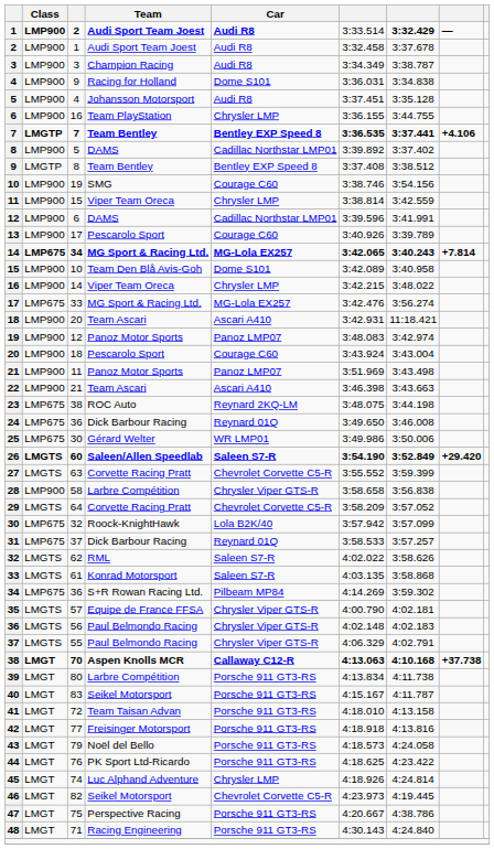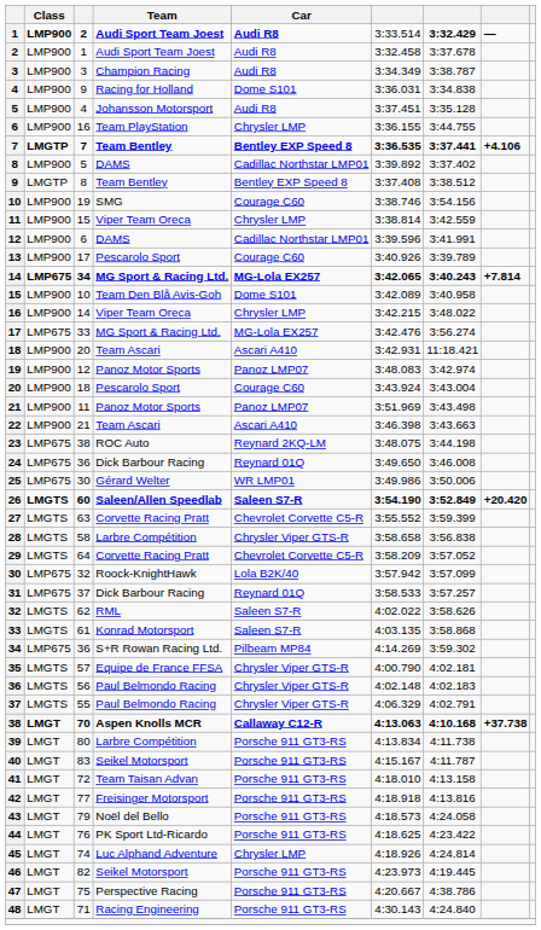 <table class="wikitable sortable" style="font-size: 85%;">
 <tr>
 <th scope="col"></th>
 <th scope="col">Class</th>
 <th scope="col"></th>
 <th scope="col">Team</th>
 <th scope="col">Car</th>
 <th scope="col"></th>
 <th scope="col"></th>
 <th scope="col"></th>
 <th scope="col"></th>
 </tr>
 <tr>
 <th scope="row"><strong>1</strong></th>
 <td><strong>LMP900</strong></td>
 <td align=center><strong>2</strong></td>
 <td><a href='#'><strong>Audi Sport Team Joest</strong></a></td>
 <td><a href='#'><strong>Audi R8</strong></a></td>
 <td align=center>3:33.514</td>
 <td align=center><strong>3:32.429</strong></td>
 <td><strong>—</strong></td>
 <td><strong></strong></td>
 </tr>
 <tr>
 <th scope="row">2</th>
 <td>LMP900</td>
 <td align=center>1</td>
 <td><a href='#'>Audi Sport Team Joest</a></td>
 <td><a href='#'>Audi R8</a></td>
 <td align=center>3:32.458</td>
 <td align=center>3:37.678</td>
 <td></td>
 <td></td>
 </tr>
 <tr>
 <th scope="row">3</th>
 <td>LMP900</td>
 <td align=center>3</td>
 <td><a href='#'>Champion Racing</a></td>
 <td><a href='#'>Audi R8</a></td>
 <td align=center>3:34.349</td>
 <td align=center>3:38.787</td>
 <td></td>
 <td></td>
 </tr>
 <tr>
 <th scope="row">4</th>
 <td>LMP900</td>
 <td align=center>9</td>
 <td><a href='#'>Racing for Holland</a></td>
 <td><a href='#'>Dome S101</a></td>
 <td align=center>3:36.031</td>
 <td align=center>3:34.838</td>
 <td></td>
 <td></td>
 </tr>
 <tr>
 <th scope="row">5</th>
 <td>LMP900</td>
 <td align=center>4</td>
 <td><a href='#'>Johansson Motorsport</a></td>
 <td><a href='#'>Audi R8</a></td>
 <td align=center>3:37.451</td>
 <td align=center>3:35.128</td>
 <td></td>
 <td></td>
 </tr>
 <tr>
 <th scope="row">6</th>
 <td>LMP900</td>
 <td align=center>16</td>
 <td><a href='#'>Team PlayStation</a></td>
 <td><a href='#'>Chrysler LMP</a></td>
 <td align=center>3:36.155</td>
 <td align=center>3:44.755</td>
 <td></td>
 <td></td>
 </tr>
 <tr>
 <th scope="row"><strong>7</strong></th>
 <td><strong>LMGTP</strong></td>
 <td align=center><strong>7</strong></td>
 <td><a href='#'><strong>Team Bentley</strong></a></td>
 <td><a href='#'><strong>Bentley EXP Speed 8</strong></a></td>
 <td align=center><strong>3:36.535</strong></td>
 <td align=center><strong>3:37.441</strong></td>
 <td><strong>+4.106</strong></td>
 <td><strong></strong></td>
 </tr>
 <tr>
 <th scope="row">8</th>
 <td>LMP900</td>
 <td align=center>5</td>
 <td><a href='#'>DAMS</a></td>
 <td><a href='#'>Cadillac Northstar LMP01</a></td>
 <td align=center>3:39.892</td>
 <td align=center>3:37.402</td>
 <td></td>
 <td></td>
 </tr>
 <tr>
 <th scope="row">9</th>
 <td>LMGTP</td>
 <td align=center>8</td>
 <td><a href='#'>Team Bentley</a></td>
 <td><a href='#'>Bentley EXP Speed 8</a></td>
 <td align=center>3:37.408</td>
 <td align=center>3:38.512</td>
 <td></td>
 <td></td>
 </tr>
 <tr>
 <th scope="row">10</th>
 <td>LMP900</td>
 <td align=center>19</td>
 <td>SMG</td>
 <td><a href='#'>Courage C60</a></td>
 <td align=center>3:38.746</td>
 <td align=center>3:54.156</td>
 <td></td>
 <td></td>
 </tr>
 <tr>
 <th scope="row">11</th>
 <td>LMP900</td>
 <td align=center>15</td>
 <td><a href='#'>Viper Team Oreca</a></td>
 <td><a href='#'>Chrysler LMP</a></td>
 <td align=center>3:38.814</td>
 <td align=center>3:42.559</td>
 <td></td>
 <td></td>
 </tr>
 <tr>
 <th scope="row">12</th>
 <td>LMP900</td>
 <td align=center>6</td>
 <td><a href='#'>DAMS</a></td>
 <td><a href='#'>Cadillac Northstar LMP01</a></td>
 <td align=center>3:39.596</td>
 <td align=center>3:41.991</td>
 <td></td>
 <td></td>
 </tr>
 <tr>
 <th scope="row">13</th>
 <td>LMP900</td>
 <td align=center>17</td>
 <td><a href='#'>Pescarolo Sport</a></td>
 <td><a href='#'>Courage C60</a></td>
 <td align=center>3:40.926</td>
 <td align=center>3:39.789</td>
 <td></td>
 <td></td>
 </tr>
 <tr>
 <th scope="row"><strong>14</strong></th>
 <td><strong>LMP675</strong></td>
 <td align=center><strong>34</strong></td>
 <td><a href='#'><strong>MG Sport & Racing Ltd.</strong></a></td>
 <td><strong><a href='#'>MG-Lola EX257</a></strong></td>
 <td align=center><strong>3:42.065</strong></td>
 <td align=center><strong>3:40.243</strong></td>
 <td><strong>+7.814</strong></td>
 <td><strong></strong></td>
 </tr>
 <tr>
 <th scope="row">15</th>
 <td>LMP900</td>
 <td align=center>10</td>
 <td><a href='#'>Team Den Blå Avis-Goh</a></td>
 <td><a href='#'>Dome S101</a></td>
 <td align=center>3:42.089</td>
 <td align=center>3:40.958</td>
 <td></td>
 <td></td>
 </tr>
 <tr>
 <th scope="row">16</th>
 <td>LMP900</td>
 <td align=center>14</td>
 <td><a href='#'>Viper Team Oreca</a></td>
 <td><a href='#'>Chrysler LMP</a></td>
 <td align=center>3:42.215</td>
 <td align=center>3:48.022</td>
 <td></td>
 <td></td>
 </tr>
 <tr>
 <th scope="row">17</th>
 <td>LMP675</td>
 <td align=center>33</td>
 <td><a href='#'>MG Sport & Racing Ltd.</a></td>
 <td><a href='#'>MG-Lola EX257</a></td>
 <td align=center>3:42.476</td>
 <td align=center>3:56.274</td>
 <td></td>
 <td></td>
 </tr>
 <tr>
 <th scope="row">18</th>
 <td>LMP900</td>
 <td align=center>20</td>
 <td><a href='#'>Team Ascari</a></td>
 <td><a href='#'>Ascari A410</a></td>
 <td align=center>3:42.931</td>
 <td align=center>11:18.421</td>
 <td></td>
 <td></td>
 </tr>
 <tr>
 <th scope="row">19</th>
 <td>LMP900</td>
 <td align=center>12</td>
 <td><a href='#'>Panoz Motor Sports</a></td>
 <td><a href='#'>Panoz LMP07</a></td>
 <td align=center>3:48.083</td>
 <td align=center>3:42.974</td>
 <td></td>
 <td></td>
 </tr>
 <tr>
 <th scope="row">20</th>
 <td>LMP900</td>
 <td align=center>18</td>
 <td><a href='#'>Pescarolo Sport</a></td>
 <td><a href='#'>Courage C60</a></td>
 <td align=center>3:43.924</td>
 <td align=center>3:43.004</td>
 <td></td>
 <td></td>
 </tr>
 <tr>
 <th scope="row">21</th>
 <td>LMP900</td>
 <td align=center>11</td>
 <td><a href='#'>Panoz Motor Sports</a></td>
 <td><a href='#'>Panoz LMP07</a></td>
 <td align=center>3:51.969</td>
 <td align=center>3:43.498</td>
 <td></td>
 <td></td>
 </tr>
 <tr>
 <th scope="row">22</th>
 <td>LMP900</td>
 <td align=center>21</td>
 <td><a href='#'>Team Ascari</a></td>
 <td><a href='#'>Ascari A410</a></td>
 <td align=center>3:46.398</td>
 <td align=center>3:43.663</td>
 <td></td>
 <td></td>
 </tr>
 <tr>
 <th scope="row">23</th>
 <td>LMP675</td>
 <td align=center>38</td>
 <td>ROC Auto</td>
 <td><a href='#'>Reynard 2KQ-LM</a></td>
 <td align=center>3:48.075</td>
 <td align=center>3:44.198</td>
 <td></td>
 <td></td>
 </tr>
 <tr>
 <th scope="row">24</th>
 <td>LMP675</td>
 <td align=center>36</td>
 <td>Dick Barbour Racing</td>
 <td><a href='#'>Reynard 01Q</a></td>
 <td align=center>3:49.650</td>
 <td align=center>3:46.008</td>
 <td></td>
 <td></td>
 </tr>
 <tr>
 <th scope="row">25</th>
 <td>LMP675</td>
 <td align=center>30</td>
 <td><a href='#'>Gérard Welter</a></td>
 <td><a href='#'>WR LMP01</a></td>
 <td align=center>3:49.986</td>
 <td align=center>3:50.006</td>
 <td></td>
 <td></td>
 </tr>
 <tr>
 <th scope="row"><strong>26</strong></th>
 <td><strong>LMGTS</strong></td>
 <td align=center><strong>60</strong></td>
 <td><a href='#'><strong>Saleen/Allen Speedlab</strong></a></td>
 <td><a href='#'><strong>Saleen S7-R</strong></a></td>
 <td align=center><strong>3:54.190</strong></td>
 <td align=center><strong>3:52.849</strong></td>
-<td><strong>+29.420</strong></td>
+<td><strong>+20.420</strong></td>
 <td><strong></strong></td>
 </tr>
 <tr>
 <th scope="row">27</th>
 <td>LMGTS</td>
 <td align=center>63</td>
 <td><a href='#'>Corvette Racing Pratt</a></td>
 <td><a href='#'>Chevrolet Corvette C5-R</a></td>
 <td align=center>3:55.552</td>
 <td align=center>3:59.399</td>
 <td></td>
 <td></td>
 </tr>
 <tr>
 <th scope="row">28</th>
-<td>LMP900</td>
+<td>LMGTS</td>
 <td align=center>58</td>
 <td><a href='#'>Larbre Compétition</a></td>
 <td><a href='#'>Chrysler Viper GTS-R</a></td>
 <td align=center>3:58.658</td>
 <td align=center>3:56.838</td>
 <td></td>
 <td></td>
 </tr>
 <tr>
 <th scope="row">29</th>
 <td>LMGTS</td>
 <td align=center>64</td>
 <td><a href='#'>Corvette Racing Pratt</a></td>
 <td><a href='#'>Chevrolet Corvette C5-R</a></td>
 <td align=center>3:58.209</td>
 <td align=center>3:57.052</td>
 <td></td>
 <td></td>
 </tr>
 <tr>
 <th scope="row">30</th>
 <td>LMP675</td>
 <td align=center>32</td>
 <td>Roock-KnightHawk</td>
 <td><a href='#'>Lola B2K/40</a></td>
 <td align=center>3:57.942</td>
 <td align=center>3:57.099</td>
 <td></td>
 <td></td>
 </tr>
 <tr>
 <th scope="row">31</th>
 <td>LMP675</td>
 <td align=center>37</td>
 <td>Dick Barbour Racing</td>
 <td><a href='#'>Reynard 01Q</a></td>
 <td align=center>3:58.533</td>
 <td align=center>3:57.257</td>
 <td></td>
 <td></td>
 </tr>
 <tr>
 <th scope="row">32</th>
 <td>LMGTS</td>
 <td align=center>62</td>
 <td><a href='#'>RML</a></td>
 <td><a href='#'>Saleen S7-R</a></td>
 <td align=center>4:02.022</td>
 <td align=center>3:58.626</td>
 <td></td>
 <td></td>
 </tr>
 <tr>
 <th scope="row">33</th>
 <td>LMGTS</td>
 <td align=center>61</td>
 <td><a href='#'>Konrad Motorsport</a></td>
 <td><a href='#'>Saleen S7-R</a></td>
 <td align=center>4:03.135</td>
 <td align=center>3:58.868</td>
 <td></td>
 <td></td>
 </tr>
 <tr>
 <th scope="row">34</th>
 <td>LMP675</td>
 <td align=center>36</td>
 <td>S+R Rowan Racing Ltd.</td>
 <td><a href='#'>Pilbeam MP84</a></td>
 <td align=center>4:14.269</td>
 <td align=center>3:59.302</td>
 <td></td>
 <td></td>
 </tr>
 <tr>
 <th scope="row">35</th>
 <td>LMGTS</td>
 <td align=center>57</td>
 <td><a href='#'>Equipe de France FFSA</a></td>
 <td><a href='#'>Chrysler Viper GTS-R</a></td>
 <td align=center>4:00.790</td>
 <td align=center>4:02.181</td>
 <td></td>
 <td></td>
 </tr>
 <tr>
 <th scope="row">36</th>
 <td>LMGTS</td>
 <td align=center>56</td>
 <td><a href='#'>Paul Belmondo Racing</a></td>
 <td><a href='#'>Chrysler Viper GTS-R</a></td>
 <td align=center>4:02.148</td>
 <td align=center>4:02.183</td>
 <td></td>
 <td></td>
 </tr>
 <tr>
 <th scope="row">37</th>
 <td>LMGTS</td>
 <td align=center>55</td>
 <td><a href='#'>Paul Belmondo Racing</a></td>
 <td><a href='#'>Chrysler Viper GTS-R</a></td>
 <td align=center>4:06.329</td>
 <td align=center>4:02.791</td>
 <td></td>
 <td></td>
 </tr>
 <tr>
 <th scope="row"><strong>38</strong></th>
 <td><strong>LMGT</strong></td>
 <td align=center><strong>70</strong></td>
 <td><strong>Aspen Knolls MCR</strong></td>
 <td><a href='#'><strong>Callaway C12-R</strong></a></td>
 <td align=center><strong>4:13.063</strong></td>
 <td align=center><strong>4:10.168</strong></td>
 <td><strong>+37.738</strong></td>
 <td><strong></strong></td>
 </tr>
 <tr>
 <th scope="row">39</th>
 <td>LMGT</td>
 <td align=center>80</td>
 <td><a href='#'>Larbre Compétition</a></td>
 <td><a href='#'>Porsche 911 GT3-RS</a></td>
 <td align=center>4:13.834</td>
 <td align=center>4:11.738</td>
 <td></td>
 <td></td>
 </tr>
 <tr>
 <th scope="row">40</th>
 <td>LMGT</td>
 <td align=center>83</td>
 <td><a href='#'>Seikel Motorsport</a></td>
 <td><a href='#'>Porsche 911 GT3-RS</a></td>
 <td align=center>4:15.167</td>
 <td align=center>4:11.787</td>
 <td></td>
 <td></td>
 </tr>
 <tr>
 <th scope="row">41</th>
 <td>LMGT</td>
 <td align=center>72</td>
 <td><a href='#'>Team Taisan Advan</a></td>
 <td><a href='#'>Porsche 911 GT3-RS</a></td>
 <td align=center>4:18.010</td>
 <td align=center>4:13.158</td>
 <td></td>
 <td></td>
 </tr>
 <tr>
 <th scope="row">42</th>
 <td>LMGT</td>
 <td align=center>77</td>
 <td><a href='#'>Freisinger Motorsport</a></td>
 <td><a href='#'>Porsche 911 GT3-RS</a></td>
 <td align=center>4:18.918</td>
 <td align=center>4:13.816</td>
 <td></td>
 <td></td>
 </tr>
 <tr>
 <th scope="row">43</th>
 <td>LMGT</td>
 <td align=center>79</td>
 <td>Noël del Bello</td>
 <td><a href='#'>Porsche 911 GT3-RS</a></td>
 <td align=center>4:18.573</td>
 <td align=center>4:24.058</td>
 <td></td>
 <td></td>
 </tr>
 <tr>
 <th scope="row">44</th>
 <td>LMGT</td>
 <td align=center>76</td>
 <td>PK Sport Ltd-Ricardo</td>
 <td><a href='#'>Porsche 911 GT3-RS</a></td>
 <td align=center>4:18.625</td>
 <td align=center>4:23.422</td>
 <td></td>
 <td></td>
 </tr>
 <tr>
 <th scope="row">45</th>
 <td>LMGT</td>
 <td align=center>74</td>
 <td><a href='#'>Luc Alphand Adventure</a></td>
 <td><a href='#'>Chrysler LMP</a></td>
 <td align=center>4:18.926</td>
 <td align=center>4:24.814</td>
 <td></td>
 <td></td>
 </tr>
 <tr>
 <th scope="row">46</th>
 <td>LMGT</td>
 <td align=center>82</td>
 <td><a href='#'>Seikel Motorsport</a></td>
-<td><a href='#'>Chevrolet Corvette C5-R</a></td>
+<td><a href='#'>Porsche 911 GT3-RS</a></td>
 <td align=center>4:23.973</td>
 <td align=center>4:19.445</td>
 <td></td>
 <td></td>
 </tr>
 <tr>
 <th scope="row">47</th>
 <td>LMGT</td>
 <td align=center>75</td>
 <td>Perspective Racing</td>
 <td><a href='#'>Porsche 911 GT3-RS</a></td>
 <td align=center>4:20.667</td>
 <td align=center>4:38.786</td>
 <td></td>
 <td></td>
 </tr>
 <tr>
 <th scope="row">48</th>
 <td>LMGT</td>
 <td align=center>71</td>
 <td><a href='#'>Racing Engineering</a></td>
 <td><a href='#'>Porsche 911 GT3-RS</a></td>
 <td align=center>4:30.143</td>
 <td align=center>4:24.840</td>
 <td></td>
 <td></td>
 </tr>
 <tr>
 </tr>
 <tr class="sortbottom">
 <td colspan="9"></td>
 </tr>
 <tr>
 </tr>
 </table>
